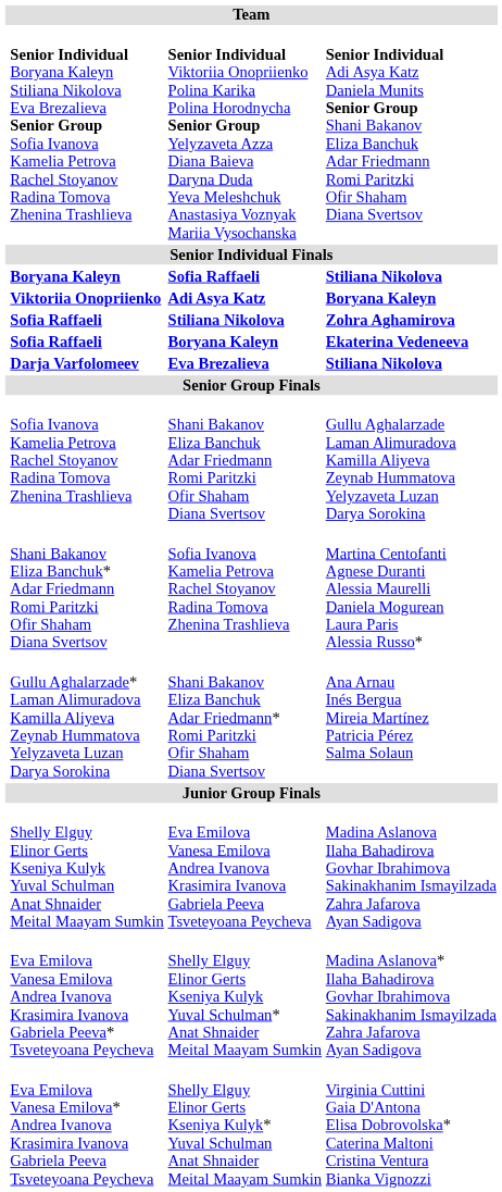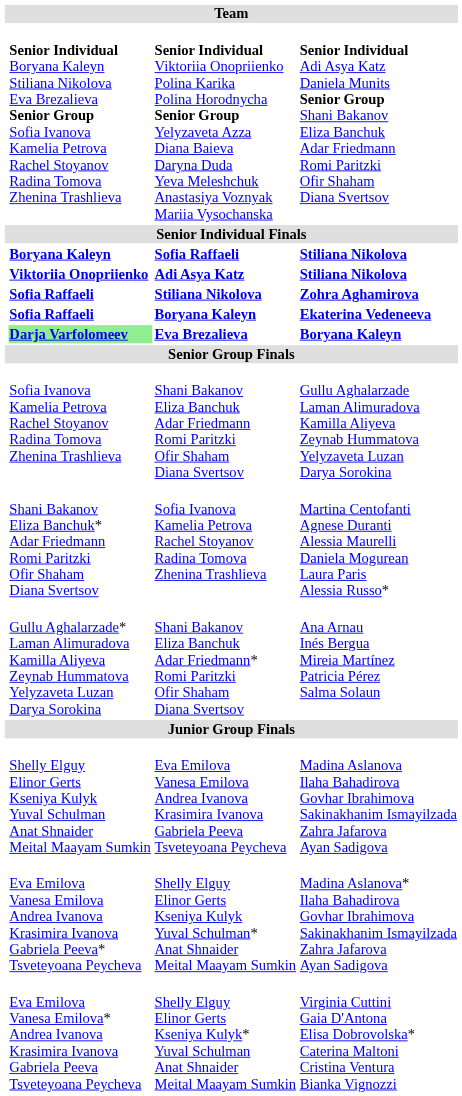 <table>
 <tr bgcolor="DFDFDF">
 <td colspan="4" align="center"><strong>Team</strong></td>
 </tr>
 <tr>
 <th scope=row style="text-align:left"><br></th>
 <td valign="top"><strong></strong><br><strong>Senior Individual</strong><br><a href='#'>Boryana Kaleyn</a><br><a href='#'>Stiliana Nikolova</a><br><a href='#'>Eva Brezalieva</a><br><strong>Senior Group</strong><br><a href='#'>Sofia Ivanova</a><br><a href='#'>Kamelia Petrova</a><br><a href='#'>Rachel Stoyanov</a><br><a href='#'>Radina Tomova</a><br><a href='#'>Zhenina Trashlieva</a></td>
 <td><strong></strong><br><strong>Senior Individual</strong><br><a href='#'>Viktoriia Onopriienko</a><br><a href='#'>Polina Karika</a><br><a href='#'>Polina Horodnycha</a><br><strong>Senior Group</strong> <br><a href='#'>Yelyzaveta Azza</a><br><a href='#'>Diana Baieva</a><br><a href='#'>Daryna Duda</a><br><a href='#'>Yeva Meleshchuk</a><br><a href='#'>Anastasiya Voznyak</a><br><a href='#'>Mariia Vysochanska</a></td>
 <td valign="top"><strong></strong><br><strong>Senior Individual</strong><br><a href='#'>Adi Asya Katz</a><br><a href='#'>Daniela Munits</a><br><strong>Senior Group</strong><br><a href='#'>Shani Bakanov</a><br><a href='#'>Eliza Banchuk</a><br><a href='#'>Adar Friedmann</a><br><a href='#'>Romi Paritzki</a><br><a href='#'>Ofir Shaham</a><br><a href='#'>Diana Svertsov</a></td>
 </tr>
 <tr bgcolor="DFDFDF">
 <td colspan="4" align="center"><strong>Senior Individual Finals </strong></td>
 </tr>
 <tr>
 <th scope=row style="text-align:left"><br></th>
 <td><strong><a href='#'>Boryana Kaleyn</a></strong><br><small></small></td>
 <td><strong><a href='#'>Sofia Raffaeli</a></strong><br><small></small></td>
 <td><strong><a href='#'>Stiliana Nikolova</a></strong><br><small></small></td>
 </tr>
 <tr>
 <th scope=row style="text-align:left"><br></th>
 <td><strong><a href='#'>Viktoriia Onopriienko</a></strong><br><small></small></td>
 <td><strong><a href='#'>Adi Asya Katz</a></strong><br><small></small></td>
-<td><strong><a href='#'>Boryana Kaleyn</a></strong><br><small></small></td>
+<td><strong><a href='#'>Stiliana Nikolova</a></strong><br><small></small></td>
 </tr>
 <tr>
 <th scope=row style="text-align:left"><br></th>
 <td><strong><a href='#'>Sofia Raffaeli</a></strong><br><small></small></td>
 <td><strong><a href='#'>Stiliana Nikolova</a></strong><br><small></small></td>
 <td><strong><a href='#'>Zohra Aghamirova</a></strong><br><small></small></td>
 </tr>
 <tr>
 <th scope=row style="text-align:left"><br></th>
 <td><strong><a href='#'>Sofia Raffaeli</a></strong><br><small></small></td>
 <td><strong><a href='#'>Boryana Kaleyn</a></strong><br><small></small></td>
 <td><strong><a href='#'>Ekaterina Vedeneeva</a></strong><br><small></small></td>
 </tr>
 <tr>
 <th scope=row style="text-align:left"><br></th>
-<td><strong><a href='#'>Darja Varfolomeev</a></strong><br><small></small></td>
+<td style="background: lightgreen;"><strong><a href='#'>Darja Varfolomeev</a></strong><br><small></small></td>
 <td><strong><a href='#'>Eva Brezalieva</a></strong><br><small></small></td>
-<td><strong><a href='#'>Stiliana Nikolova</a></strong><br><small></small></td>
+<td><strong><a href='#'>Boryana Kaleyn</a></strong><br><small></small></td>
 </tr>
 <tr bgcolor="DFDFDF">
 <td colspan="4" align="center"><strong>Senior Group Finals</strong></td>
 </tr>
 <tr>
 <th scope=row style="text-align:left"><br></th>
 <td valign="top"><strong></strong><br><a href='#'>Sofia Ivanova</a><br><a href='#'>Kamelia Petrova</a><br><a href='#'>Rachel Stoyanov</a><br><a href='#'>Radina Tomova</a><br><a href='#'>Zhenina Trashlieva</a></td>
 <td><strong></strong><br><a href='#'>Shani Bakanov</a><br><a href='#'>Eliza Banchuk</a><br><a href='#'>Adar Friedmann</a><br><a href='#'>Romi Paritzki</a><br><a href='#'>Ofir Shaham</a><br><a href='#'>Diana Svertsov</a></td>
 <td><strong></strong><br><a href='#'>Gullu Aghalarzade</a><br><a href='#'>Laman Alimuradova</a><br><a href='#'>Kamilla Aliyeva</a><br><a href='#'>Zeynab Hummatova</a><br><a href='#'>Yelyzaveta Luzan</a><br><a href='#'>Darya Sorokina</a></td>
 </tr>
 <tr>
 <th scope=row style="text-align:left"><br></th>
 <td><strong></strong><br><a href='#'>Shani Bakanov</a><br><a href='#'>Eliza Banchuk</a>*<br><a href='#'>Adar Friedmann</a><br><a href='#'>Romi Paritzki</a><br><a href='#'>Ofir Shaham</a><br><a href='#'>Diana Svertsov</a></td>
 <td valign="top"><strong></strong><br><a href='#'>Sofia Ivanova</a><br><a href='#'>Kamelia Petrova</a><br><a href='#'>Rachel Stoyanov</a><br><a href='#'>Radina Tomova</a><br><a href='#'>Zhenina Trashlieva</a></td>
 <td><strong></strong><br><a href='#'>Martina Centofanti</a><br><a href='#'>Agnese Duranti</a><br><a href='#'>Alessia Maurelli</a><br><a href='#'>Daniela Mogurean</a><br><a href='#'>Laura Paris</a><br><a href='#'>Alessia Russo</a>*</td>
 </tr>
 <tr>
 <th scope=row style="text-align:left"><br></th>
 <td><strong></strong><br><a href='#'>Gullu Aghalarzade</a>*<br><a href='#'>Laman Alimuradova</a><br><a href='#'>Kamilla Aliyeva</a><br><a href='#'>Zeynab Hummatova</a><br><a href='#'>Yelyzaveta Luzan</a><br><a href='#'>Darya Sorokina</a></td>
 <td><strong></strong><br><a href='#'>Shani Bakanov</a><br><a href='#'>Eliza Banchuk</a><br><a href='#'>Adar Friedmann</a>*<br><a href='#'>Romi Paritzki</a><br><a href='#'>Ofir Shaham</a><br><a href='#'>Diana Svertsov</a></td>
 <td valign="top"><strong></strong><br><a href='#'>Ana Arnau</a><br><a href='#'>Inés Bergua</a><br><a href='#'>Mireia Martínez</a><br><a href='#'>Patricia Pérez</a><br><a href='#'>Salma Solaun</a></td>
 </tr>
 <tr bgcolor="DFDFDF">
 <td colspan="4" align="center"><strong>Junior Group Finals</strong></td>
 </tr>
 <tr>
 <th scope=row style="text-align:left"><br></th>
 <td><strong></strong><br><a href='#'>Shelly Elguy</a><br><a href='#'>Elinor Gerts</a><br><a href='#'>Kseniya Kulyk</a><br><a href='#'>Yuval Schulman</a><br><a href='#'>Anat Shnaider</a><br><a href='#'>Meital Maayam Sumkin</a></td>
 <td><strong></strong><br><a href='#'>Eva Emilova</a><br><a href='#'>Vanesa Emilova</a><br><a href='#'>Andrea Ivanova</a><br><a href='#'>Krasimira Ivanova</a><br><a href='#'>Gabriela Peeva</a><br><a href='#'>Tsveteyoana Peycheva</a></td>
 <td><strong></strong><br><a href='#'>Madina Aslanova</a><br><a href='#'>Ilaha Bahadirova</a><br><a href='#'>Govhar Ibrahimova</a><br><a href='#'>Sakinakhanim Ismayilzada</a><br><a href='#'>Zahra Jafarova</a><br><a href='#'>Ayan Sadigova</a></td>
 </tr>
 <tr>
 <th scope=row style="text-align:left"><br></th>
 <td><strong></strong><br><a href='#'>Eva Emilova</a><br><a href='#'>Vanesa Emilova</a><br><a href='#'>Andrea Ivanova</a><br><a href='#'>Krasimira Ivanova</a><br><a href='#'>Gabriela Peeva</a>*<br><a href='#'>Tsveteyoana Peycheva</a></td>
 <td><strong></strong><br><a href='#'>Shelly Elguy</a><br><a href='#'>Elinor Gerts</a><br><a href='#'>Kseniya Kulyk</a><br><a href='#'>Yuval Schulman</a>*<br><a href='#'>Anat Shnaider</a><br><a href='#'>Meital Maayam Sumkin</a></td>
 <td><strong></strong><br><a href='#'>Madina Aslanova</a>*<br><a href='#'>Ilaha Bahadirova</a><br><a href='#'>Govhar Ibrahimova</a><br><a href='#'>Sakinakhanim Ismayilzada</a><br><a href='#'>Zahra Jafarova</a><br><a href='#'>Ayan Sadigova</a></td>
 </tr>
 <tr>
 <th scope=row style="text-align:left"><br></th>
 <td><strong></strong><br><a href='#'>Eva Emilova</a><br><a href='#'>Vanesa Emilova</a>*<br><a href='#'>Andrea Ivanova</a><br><a href='#'>Krasimira Ivanova</a><br><a href='#'>Gabriela Peeva</a><br><a href='#'>Tsveteyoana Peycheva</a></td>
 <td><strong></strong><br><a href='#'>Shelly Elguy</a><br><a href='#'>Elinor Gerts</a><br><a href='#'>Kseniya Kulyk</a>*<br><a href='#'>Yuval Schulman</a><br><a href='#'>Anat Shnaider</a><br><a href='#'>Meital Maayam Sumkin</a></td>
 <td><strong></strong><br><a href='#'>Virginia Cuttini</a><br><a href='#'>Gaia D'Antona</a><br><a href='#'>Elisa Dobrovolska</a>*<br><a href='#'>Caterina Maltoni</a><br><a href='#'>Cristina Ventura</a><br><a href='#'>Bianka Vignozzi</a></td>
 </tr>
 </table>
